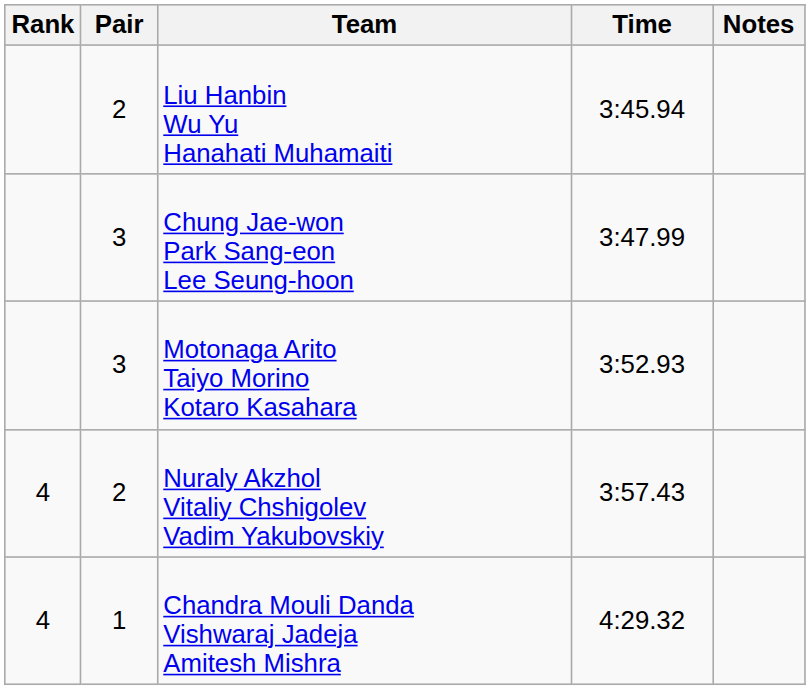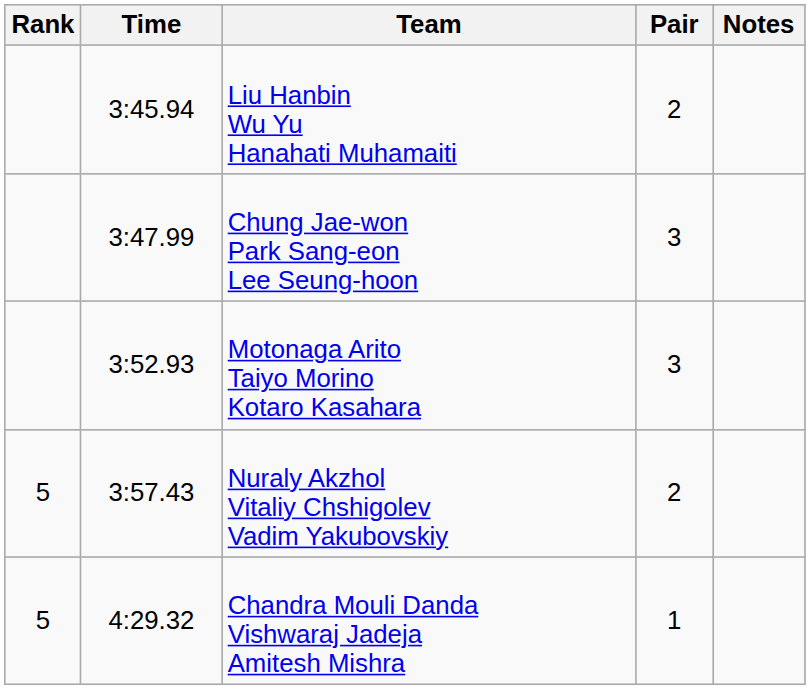 <table class=wikitable style="text-align:center">
 <tr>
 <th width=40>Rank</th>
+<th width=80>Time</th>
+<th width=250>Team</th>
 <th width=40>Pair</th>
-<th width=250>Team</th>
-<th width=80>Time</th>
 <th width=50>Notes</th>
 </tr>
 <tr>
 <td></td>
+<td>3:45.94</td>
+<td align=left><br><a href='#'>Liu Hanbin</a><br><a href='#'>Wu Yu</a><br><a href='#'>Hanahati Muhamaiti</a></td>
 <td>2</td>
-<td align=left><br><a href='#'>Liu Hanbin</a><br><a href='#'>Wu Yu</a><br><a href='#'>Hanahati Muhamaiti</a></td>
-<td>3:45.94</td>
 <td></td>
 </tr>
 <tr>
 <td></td>
+<td>3:47.99</td>
+<td align=left><br><a href='#'>Chung Jae-won</a><br><a href='#'>Park Sang-eon</a><br><a href='#'>Lee Seung-hoon</a></td>
 <td>3</td>
-<td align=left><br><a href='#'>Chung Jae-won</a><br><a href='#'>Park Sang-eon</a><br><a href='#'>Lee Seung-hoon</a></td>
-<td>3:47.99</td>
 <td></td>
 </tr>
 <tr>
 <td></td>
+<td>3:52.93</td>
+<td align=left><br><a href='#'>Motonaga Arito</a><br><a href='#'>Taiyo Morino</a><br><a href='#'>Kotaro Kasahara</a></td>
 <td>3</td>
-<td align=left><br><a href='#'>Motonaga Arito</a><br><a href='#'>Taiyo Morino</a><br><a href='#'>Kotaro Kasahara</a></td>
-<td>3:52.93</td>
 <td></td>
 </tr>
 <tr>
-<td>4</td>
+<td>5</td>
+<td>3:57.43</td>
+<td align=left><br><a href='#'>Nuraly Akzhol</a><br><a href='#'>Vitaliy Chshigolev</a><br><a href='#'>Vadim Yakubovskiy</a></td>
 <td>2</td>
-<td align=left><br><a href='#'>Nuraly Akzhol</a><br><a href='#'>Vitaliy Chshigolev</a><br><a href='#'>Vadim Yakubovskiy</a></td>
-<td>3:57.43</td>
 <td></td>
 </tr>
 <tr>
-<td>4</td>
+<td>5</td>
+<td>4:29.32</td>
+<td align=left><br><a href='#'>Chandra Mouli Danda</a><br><a href='#'>Vishwaraj Jadeja</a><br><a href='#'>Amitesh Mishra</a></td>
 <td>1</td>
-<td align=left><br><a href='#'>Chandra Mouli Danda</a><br><a href='#'>Vishwaraj Jadeja</a><br><a href='#'>Amitesh Mishra</a></td>
-<td>4:29.32</td>
 <td></td>
 </tr>
 </table>
